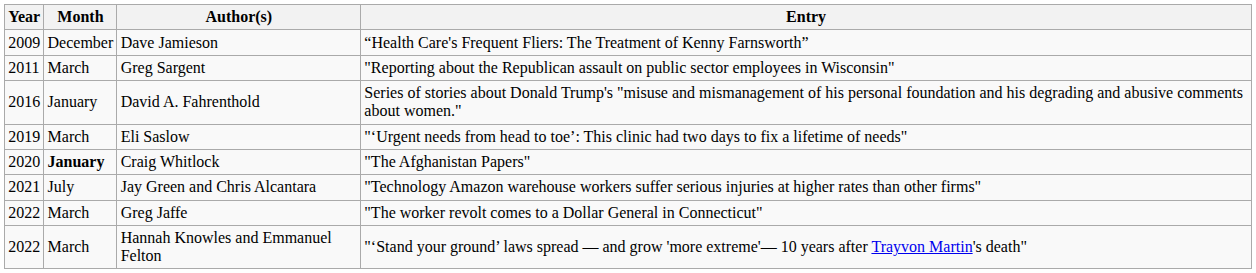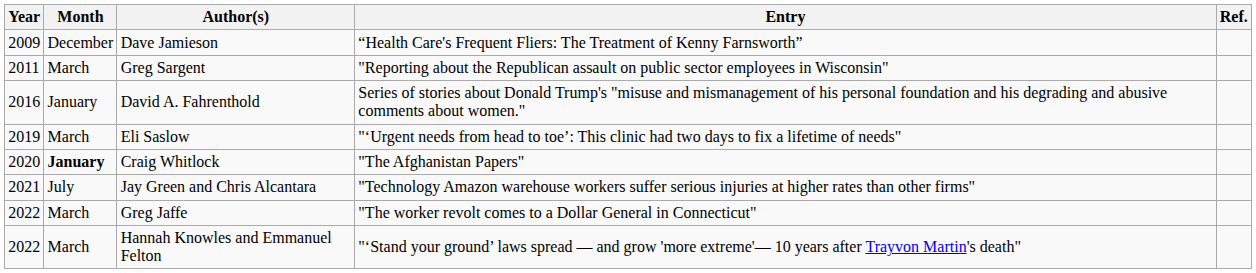 <table class="wikitable">
 <tr>
 <th>Year</th>
 <th>Month</th>
 <th>Author(s)</th>
 <th>Entry</th>
+<th>Ref.</th>
 </tr>
 <tr>
 <td>2009</td>
 <td>December</td>
 <td>Dave Jamieson</td>
 <td>“Health Care's Frequent Fliers: The Treatment of Kenny Farnsworth”</td>
+<td></td>
 </tr>
 <tr>
 <td>2011</td>
 <td>March</td>
 <td>Greg Sargent</td>
 <td>"Reporting about the Republican assault on public sector employees in Wisconsin"</td>
+<td></td>
 </tr>
 <tr>
 <td>2016</td>
 <td>January</td>
 <td>David A. Fahrenthold</td>
 <td>Series of stories about Donald Trump's "misuse and mismanagement of his personal foundation and his degrading and abusive comments about women."</td>
+<td></td>
 </tr>
 <tr>
 <td>2019</td>
 <td>March</td>
 <td>Eli Saslow</td>
 <td>"‘Urgent needs from head to toe’: This clinic had two days to fix a lifetime of needs"</td>
+<td></td>
 </tr>
 <tr>
 <td>2020</td>
 <td><strong>January</strong></td>
 <td>Craig Whitlock</td>
 <td>"The Afghanistan Papers"</td>
+<td></td>
 </tr>
 <tr>
 <td>2021</td>
 <td>July</td>
 <td>Jay Green and Chris Alcantara</td>
 <td>"Technology Amazon warehouse workers suffer serious injuries at higher rates than other firms"</td>
+<td></td>
 </tr>
 <tr>
 <td>2022</td>
 <td>March</td>
 <td>Greg Jaffe</td>
 <td>"The worker revolt comes to a Dollar General in Connecticut"</td>
+<td></td>
 </tr>
 <tr>
 <td>2022</td>
 <td>March</td>
 <td>Hannah Knowles and Emmanuel Felton</td>
 <td>"‘Stand your ground’ laws spread — and grow 'more extreme'— 10 years after <a href='#'>Trayvon Martin</a>'s death"</td>
+<td></td>
 </tr>
 </table>
